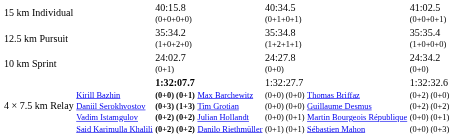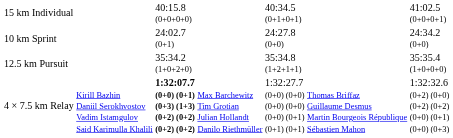 <table>
 <tr>
 <td>15 km Individual<br><em></em></td>
 <td></td>
 <td>40:15.8<br><small>(0+0+0+0)</small></td>
 <td></td>
 <td>40:34.5<br><small>(0+1+0+1)</small></td>
 <td></td>
 <td>41:02.5<br><small>(0+0+0+1)</small></td>
 </tr>
 <tr>
+<td>10 km Sprint<br><em></em></td>
+<td></td>
+<td>24:02.7<br><small>(0+1)</small></td>
+<td></td>
+<td>24:27.8<br><small>(0+0)</small></td>
+<td></td>
+<td>24:34.2<br><small>(0+0)</small></td>
+</tr>
+<tr>
 <td>12.5 km Pursuit<br><em></em></td>
 <td></td>
 <td>35:34.2<br><small>(1+0+2+0)</small></td>
 <td></td>
 <td>35:34.8<br><small>(1+2+1+1)</small></td>
 <td></td>
 <td>35:35.4<br><small>(1+0+0+0)</small></td>
-</tr>
-<tr>
-<td>10 km Sprint<br><em></em></td>
-<td></td>
-<td>24:02.7<br><small>(0+1)</small></td>
-<td></td>
-<td>24:27.8<br><small>(0+0)</small></td>
-<td></td>
-<td>24:34.2<br><small>(0+0)</small></td>
 </tr>
 <tr>
 <td>4 × 7.5 km Relay<br><em></em></td>
 <td><br><small><a href='#'>Kirill Bazhin</a><br><a href='#'>Daniil Serokhvostov</a><br><a href='#'>Vadim Istamgulov</a><br><a href='#'>Said Karimulla Khalili</a></small></td>
 <td><strong>1:32:07.7<br><small>(0+0) (0+1)<br>(0+3) (1+3)<br>(0+2) (0+2)<br>(0+2) (0+2)</small></strong></td>
 <td><br><small><a href='#'>Max Barchewitz</a><br><a href='#'>Tim Grotian</a><br><a href='#'>Julian Hollandt</a><br><a href='#'>Danilo Riethmüller</a></small></td>
 <td>1:32:27.7<br><small>(0+0) (0+0)<br>(0+0) (0+0)<br>(0+0) (0+1)<br>(0+1) (0+1)</small></td>
 <td><br><small><a href='#'>Thomas Briffaz</a><br><a href='#'>Guillaume Desmus</a><br><a href='#'>Martin Bourgeois République</a><br><a href='#'>Sébastien Mahon</a></small></td>
 <td>1:32:32.6<br><small>(0+2) (0+0)<br>(0+2) (0+2)<br>(0+0) (0+1)<br>(0+0) (0+3)</small></td>
 </tr>
 </table>
